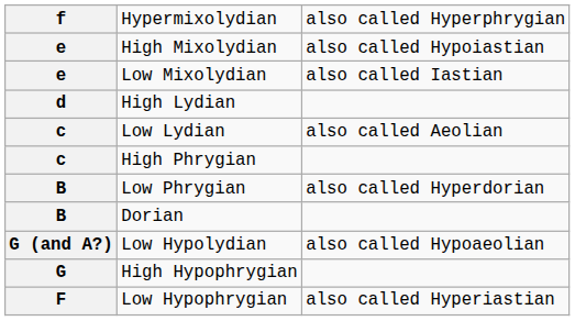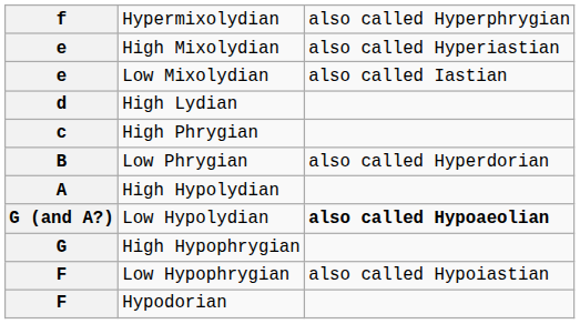 <table class="wikitable">
 <tr>
 <th>f</th>
 <td>Hypermixolydian</td>
 <td>also called Hyperphrygian</td>
 </tr>
 <tr>
 <th>e</th>
 <td>High Mixolydian</td>
-<td>also called Hypoiastian</td>
+<td>also called Hyperiastian</td>
 </tr>
 <tr>
 <th>e</th>
 <td>Low Mixolydian</td>
 <td>also called Iastian</td>
 </tr>
 <tr>
 <th>d</th>
 <td>High Lydian</td>
 <td></td>
 </tr>
 <tr>
 <th>c</th>
-<td>Low Lydian</td>
-<td>also called Aeolian</td>
-</tr>
-<tr>
-<th>c</th>
 <td>High Phrygian</td>
 <td></td>
 </tr>
 <tr>
 <th>B</th>
 <td>Low Phrygian</td>
 <td>also called Hyperdorian</td>
 </tr>
 <tr>
-<th>B</th>
-<td>Dorian</td>
+<th>A</th>
+<td>High Hypolydian</td>
 <td></td>
 </tr>
 <tr>
 <th>G (and A?)</th>
 <td>Low Hypolydian</td>
-<td>also called Hypoaeolian</td>
+<td><strong>also called Hypoaeolian</strong></td>
 </tr>
 <tr>
 <th>G</th>
 <td>High Hypophrygian</td>
 <td></td>
 </tr>
 <tr>
 <th>F</th>
 <td>Low Hypophrygian</td>
-<td>also called Hyperiastian</td>
+<td>also called Hypoiastian</td>
+</tr>
+<tr>
+<th>F</th>
+<td>Hypodorian</td>
+<td></td>
 </tr>
 </table>
